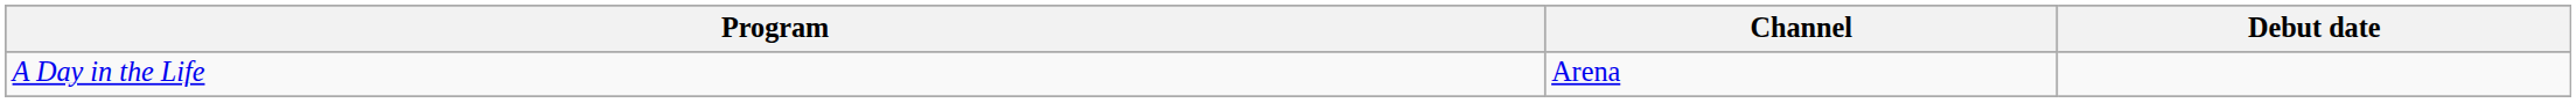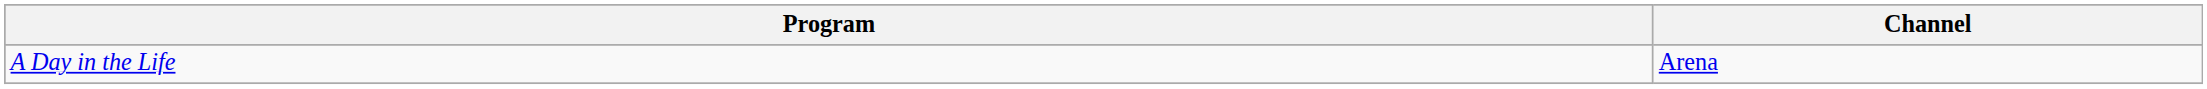 <table class="wikitable sortable" width="100%" style="font-size:87%;">
 <tr bgcolor="#efefef">
 <th width=60%>Program</th>
 <th width=20%>Channel</th>
-<th width=20%>Debut date</th>
 </tr>
 <tr>
 <td><em><a href='#'>A Day in the Life</a></em></td>
 <td><a href='#'>Arena</a></td>
-<td></td>
 </tr>
 </table>
